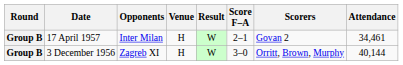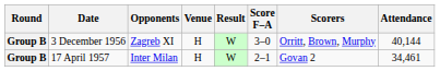 <table class="wikitable plainrowheaders" style="text-align:center">
 <tr>
 <th scope="col">Round</th>
 <th scope="col">Date</th>
 <th scope="col">Opponents</th>
 <th scope="col">Venue</th>
 <th scope="col">Result</th>
 <th scope="col">Score<br>F–A</th>
 <th scope="col">Scorers</th>
 <th scope="col">Attendance</th>
 </tr>
 <tr>
 <th scope="row">Group B</th>
+<td align="left">3 December 1956</td>
+<td align="left"><a href='#'>Zagreb</a> XI</td>
+<td>H</td>
+<td style=background:#cfc>W</td>
+<td>3–0</td>
+<td align="left"><a href='#'>Orritt</a>, <a href='#'>Brown</a>, <a href='#'>Murphy</a></td>
+<td>40,144</td>
+</tr>
+<tr>
+<th scope="row">Group B</th>
 <td align="left">17 April 1957</td>
 <td align="left"><a href='#'>Inter Milan</a></td>
 <td>H</td>
 <td style=background:#cfc>W</td>
 <td>2–1</td>
 <td align="left"><a href='#'>Govan</a> 2</td>
 <td>34,461</td>
 </tr>
-<tr>
-<th scope="row">Group B</th>
-<td align="left">3 December 1956</td>
-<td align="left"><a href='#'>Zagreb</a> XI</td>
-<td>H</td>
-<td style=background:#cfc>W</td>
-<td>3–0</td>
-<td align="left"><a href='#'>Orritt</a>, <a href='#'>Brown</a>, <a href='#'>Murphy</a></td>
-<td>40,144</td>
-</tr>
 </table>
